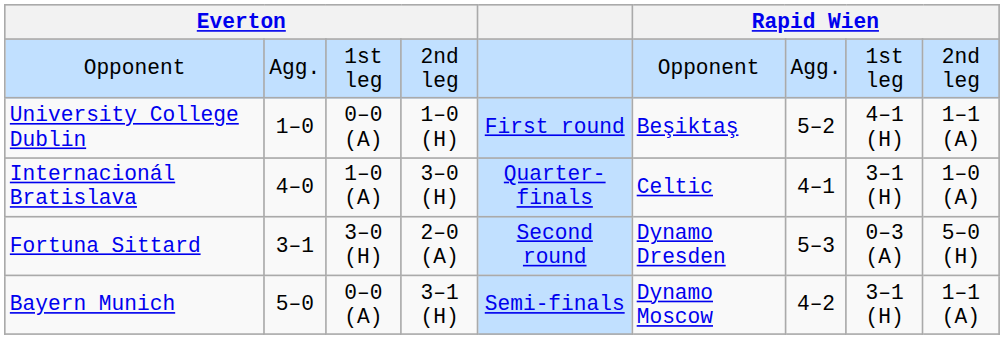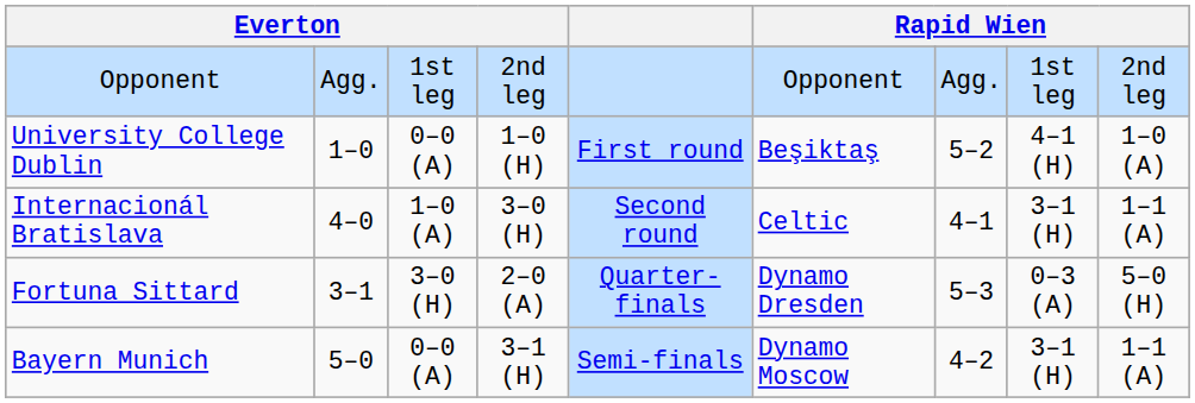 <table class="wikitable" style="text-align:center">
 <tr>
 <th colspan=4> <a href='#'>Everton</a></th>
 <th></th>
 <th colspan=4> <a href='#'>Rapid Wien</a></th>
 </tr>
 <tr style="background:#c1e0ff">
 <td>Opponent</td>
 <td>Agg.</td>
 <td>1st leg</td>
 <td>2nd leg</td>
 <td></td>
 <td>Opponent</td>
 <td>Agg.</td>
 <td>1st leg</td>
 <td>2nd leg</td>
 </tr>
 <tr>
 <td align=left> <a href='#'>University College Dublin</a></td>
 <td>1–0</td>
 <td>0–0 (A)</td>
 <td>1–0 (H)</td>
 <td style="background:#c1e0ff;"><a href='#'>First round</a></td>
 <td align=left> <a href='#'>Beşiktaş</a></td>
 <td>5–2</td>
 <td>4–1 (H)</td>
-<td>1–1 (A)</td>
+<td>1–0 (A)</td>
 </tr>
 <tr>
 <td align=left> <a href='#'>Internacionál Bratislava</a></td>
 <td>4–0</td>
 <td>1–0 (A)</td>
 <td>3–0 (H)</td>
-<td style="background:#c1e0ff;"><a href='#'>Quarter-finals</a></td>
+<td style="background:#c1e0ff;"><a href='#'>Second round</a></td>
 <td align=left> <a href='#'>Celtic</a></td>
 <td>4–1</td>
 <td>3–1 (H)</td>
-<td>1–0 (A)</td>
+<td>1–1 (A)</td>
 </tr>
 <tr>
 <td align=left> <a href='#'>Fortuna Sittard</a></td>
 <td>3–1</td>
 <td>3–0 (H)</td>
 <td>2–0 (A)</td>
-<td style="background:#c1e0ff;"><a href='#'>Second round</a></td>
+<td style="background:#c1e0ff;"><a href='#'>Quarter-finals</a></td>
 <td align=left> <a href='#'>Dynamo Dresden</a></td>
 <td>5–3</td>
 <td>0–3 (A)</td>
 <td>5–0 (H)</td>
 </tr>
 <tr>
 <td align=left> <a href='#'>Bayern Munich</a></td>
 <td>5–0</td>
 <td>0–0 (A)</td>
 <td>3–1 (H)</td>
 <td style="background:#c1e0ff;"><a href='#'>Semi-finals</a></td>
 <td align=left> <a href='#'>Dynamo Moscow</a></td>
 <td>4–2</td>
 <td>3–1 (H)</td>
 <td>1–1 (A)</td>
 </tr>
 </table>
